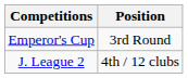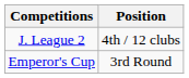 <table class="wikitable" style="text-align:center;">
 <tr>
 <th>Competitions</th>
 <th>Position</th>
 </tr>
 <tr>
+<td><a href='#'>J. League 2</a></td>
+<td>4th / 12 clubs</td>
+</tr>
+<tr>
 <td><a href='#'>Emperor's Cup</a></td>
 <td>3rd Round</td>
 </tr>
-<tr>
-<td><a href='#'>J. League 2</a></td>
-<td>4th / 12 clubs</td>
-</tr>
 </table>
